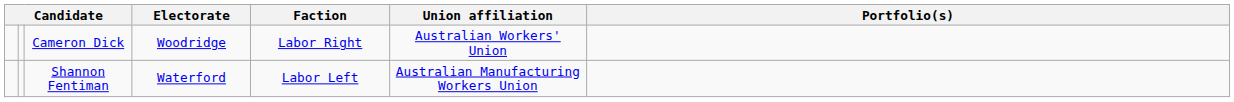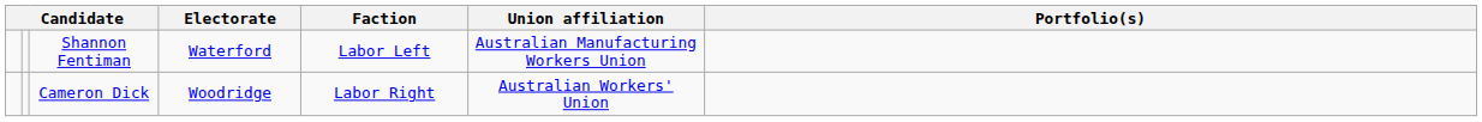 <table class="wikitable" style="text-align:center">
 <tr>
 <th width=125px; colspan=3>Candidate</th>
 <th width=115px>Electorate</th>
 <th width=135px>Faction</th>
 <th width=195px>Union affiliation</th>
 <th width=650px>Portfolio(s)</th>
 </tr>
 <tr>
 <td width="3pt" > </td>
 <td></td>
+<td><a href='#'>Shannon Fentiman</a></td>
+<td><a href='#'>Waterford</a></td>
+<td><a href='#'>Labor Left</a></td>
+<td><a href='#'>Australian Manufacturing Workers Union</a></td>
+<td align=left></td>
+</tr>
+<tr>
+<td width="3pt" > </td>
+<td></td>
 <td><a href='#'>Cameron Dick</a></td>
 <td><a href='#'>Woodridge</a></td>
 <td><a href='#'>Labor Right</a></td>
 <td><a href='#'>Australian Workers' Union</a></td>
 <td align=left></td>
 </tr>
-<tr>
-<td width="3pt" > </td>
-<td></td>
-<td><a href='#'>Shannon Fentiman</a></td>
-<td><a href='#'>Waterford</a></td>
-<td><a href='#'>Labor Left</a></td>
-<td><a href='#'>Australian Manufacturing Workers Union</a></td>
-<td align=left></td>
-</tr>
 </table>
